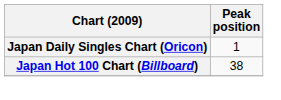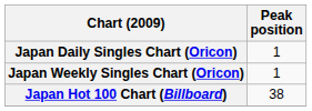 <table class="wikitable plainrowheaders">
 <tr>
 <th>Chart (2009)</th>
 <th>Peak<br>position</th>
 </tr>
 <tr>
 <th scope="row">Japan Daily Singles Chart (<a href='#'>Oricon</a>)</th>
 <td style="text-align:center;">1</td>
 </tr>
 <tr>
+<th scope="row">Japan Weekly Singles Chart (<a href='#'>Oricon</a>)</th>
+<td style="text-align:center;">1</td>
+</tr>
+<tr>
 <th scope="row"><a href='#'>Japan Hot 100</a> Chart (<em><a href='#'>Billboard</a></em>)</th>
 <td style="text-align:center;">38</td>
 </tr>
 <tr>
 </tr>
 </table>
